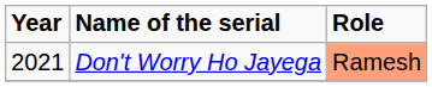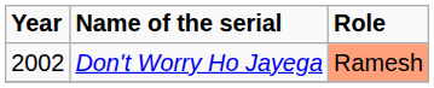 <table class="wikitable sortable">
 <tr>
 <td><strong>Year</strong></td>
 <td><strong>Name of the serial</strong></td>
 <td><strong>Role</strong></td>
 </tr>
 <tr>
-<td>2021</td>
+<td>2002</td>
 <td><em><a href='#'>Don't Worry Ho Jayega</a></em></td>
 <td style="background: lightsalmon;">Ramesh</td>
 </tr>
 <tr>
 </tr>
 </table>
